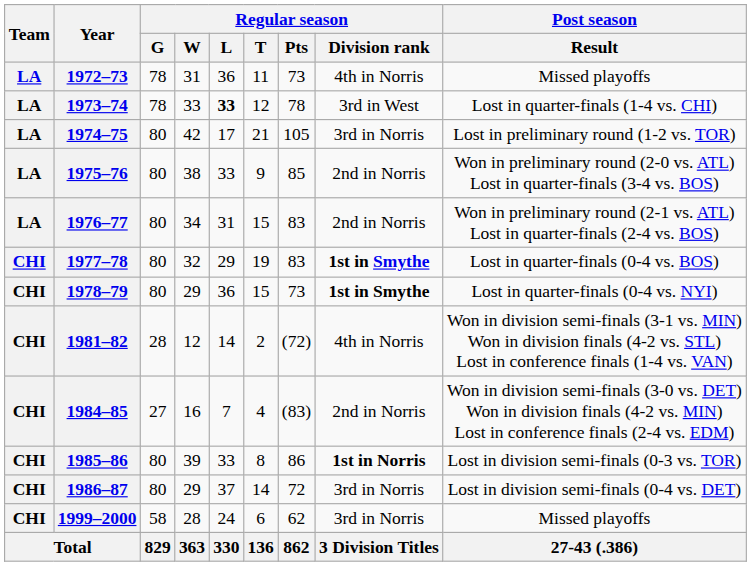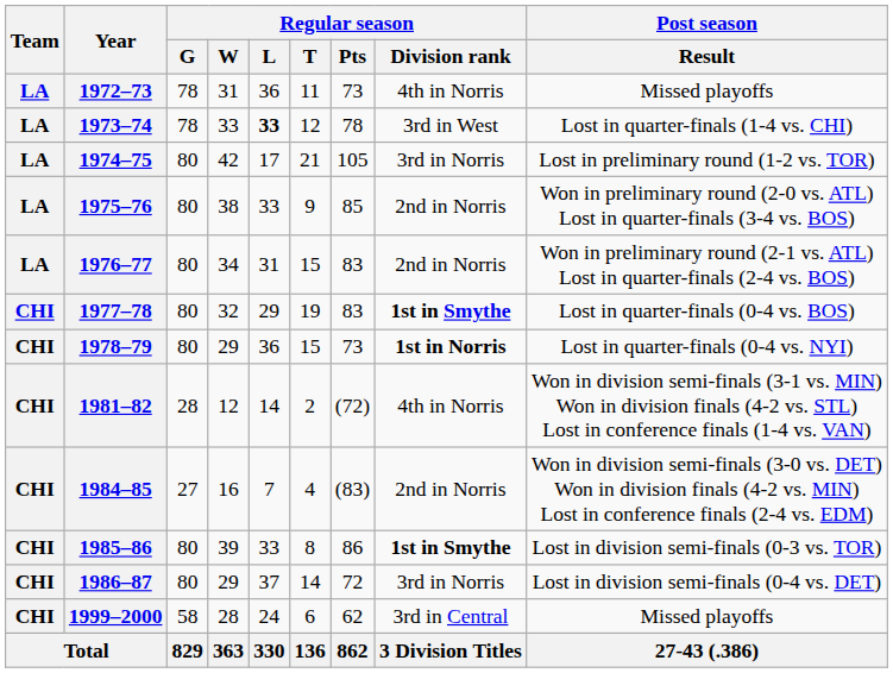 <table class="wikitable" style="font-size: 95%; text-align:center;">
 <tr>
 <th rowspan="2">Team</th>
 <th rowspan="2">Year</th>
 <th colspan="6"><a href='#'>Regular season</a></th>
 <th colspan="1"><a href='#'>Post season</a></th>
 </tr>
 <tr>
 <th>G</th>
 <th>W</th>
 <th>L</th>
 <th>T</th>
 <th>Pts</th>
 <th>Division rank</th>
 <th>Result</th>
 </tr>
 <tr>
 <th><a href='#'>LA</a></th>
 <th><a href='#'>1972–73</a></th>
 <td>78</td>
 <td>31</td>
 <td>36</td>
 <td>11</td>
 <td>73</td>
 <td>4th in Norris</td>
 <td>Missed playoffs</td>
 </tr>
 <tr>
 <th>LA</th>
 <th><a href='#'>1973–74</a></th>
 <td>78</td>
 <td>33</td>
 <td><strong>33</strong></td>
 <td>12</td>
 <td>78</td>
 <td>3rd in West</td>
 <td>Lost in quarter-finals (1-4 vs. <a href='#'>CHI</a>)</td>
 </tr>
 <tr>
 <th>LA</th>
 <th><a href='#'>1974–75</a></th>
 <td>80</td>
 <td>42</td>
 <td>17</td>
 <td>21</td>
 <td>105</td>
 <td>3rd in Norris</td>
 <td>Lost in preliminary round (1-2 vs. <a href='#'>TOR</a>)</td>
 </tr>
 <tr>
 <th>LA</th>
 <th><a href='#'>1975–76</a></th>
 <td>80</td>
 <td>38</td>
 <td>33</td>
 <td>9</td>
 <td>85</td>
 <td>2nd in Norris</td>
 <td>Won in preliminary round (2-0 vs. <a href='#'>ATL</a>) <br> Lost in quarter-finals (3-4 vs. <a href='#'>BOS</a>)</td>
 </tr>
 <tr>
 <th>LA</th>
 <th><a href='#'>1976–77</a></th>
 <td>80</td>
 <td>34</td>
 <td>31</td>
 <td>15</td>
 <td>83</td>
 <td>2nd in Norris</td>
 <td>Won in preliminary round (2-1 vs. <a href='#'>ATL</a>) <br> Lost in quarter-finals (2-4 vs. <a href='#'>BOS</a>)</td>
 </tr>
 <tr>
 <th><a href='#'>CHI</a></th>
 <th><a href='#'>1977–78</a></th>
 <td>80</td>
 <td>32</td>
 <td>29</td>
 <td>19</td>
 <td>83</td>
 <td><strong>1st in <a href='#'>Smythe</a></strong></td>
 <td>Lost in quarter-finals (0-4 vs. <a href='#'>BOS</a>)</td>
 </tr>
 <tr>
 <th>CHI</th>
 <th><a href='#'>1978–79</a></th>
 <td>80</td>
 <td>29</td>
 <td>36</td>
 <td>15</td>
 <td>73</td>
-<td><strong>1st in Smythe</strong></td>
+<td><strong>1st in Norris</strong></td>
 <td>Lost in quarter-finals (0-4 vs. <a href='#'>NYI</a>)</td>
 </tr>
 <tr>
 <th>CHI</th>
 <th><a href='#'>1981–82</a></th>
 <td>28</td>
 <td>12</td>
 <td>14</td>
 <td>2</td>
 <td>(72)</td>
 <td>4th in Norris</td>
 <td>Won in division semi-finals (3-1 vs. <a href='#'>MIN</a>) <br> Won in division finals (4-2 vs. <a href='#'>STL</a>) <br> Lost in conference finals (1-4 vs. <a href='#'>VAN</a>)</td>
 </tr>
 <tr>
 <th>CHI</th>
 <th><a href='#'>1984–85</a></th>
 <td>27</td>
 <td>16</td>
 <td>7</td>
 <td>4</td>
 <td>(83)</td>
 <td>2nd in Norris</td>
 <td>Won in division semi-finals (3-0 vs. <a href='#'>DET</a>) <br> Won in division finals (4-2 vs. <a href='#'>MIN</a>) <br> Lost in conference finals (2-4 vs. <a href='#'>EDM</a>)</td>
 </tr>
 <tr>
 <th>CHI</th>
 <th><a href='#'>1985–86</a></th>
 <td>80</td>
 <td>39</td>
 <td>33</td>
 <td>8</td>
 <td>86</td>
-<td><strong>1st in Norris</strong></td>
+<td><strong>1st in Smythe</strong></td>
 <td>Lost in division semi-finals (0-3 vs. <a href='#'>TOR</a>)</td>
 </tr>
 <tr>
 <th>CHI</th>
 <th><a href='#'>1986–87</a></th>
 <td>80</td>
 <td>29</td>
 <td>37</td>
 <td>14</td>
 <td>72</td>
 <td>3rd in Norris</td>
 <td>Lost in division semi-finals (0-4 vs. <a href='#'>DET</a>)</td>
 </tr>
 <tr>
 <th>CHI</th>
 <th><a href='#'>1999–2000</a></th>
 <td>58</td>
 <td>28</td>
 <td>24</td>
 <td>6</td>
 <td>62</td>
-<td>3rd in Norris</td>
+<td>3rd in <a href='#'>Central</a></td>
 <td>Missed playoffs</td>
 </tr>
 <tr>
 <th colspan="2">Total</th>
 <th>829</th>
 <th>363</th>
 <th>330</th>
 <th>136</th>
 <th>862</th>
 <th>3 Division Titles</th>
 <th>27-43 (.386)</th>
 </tr>
 </table>
